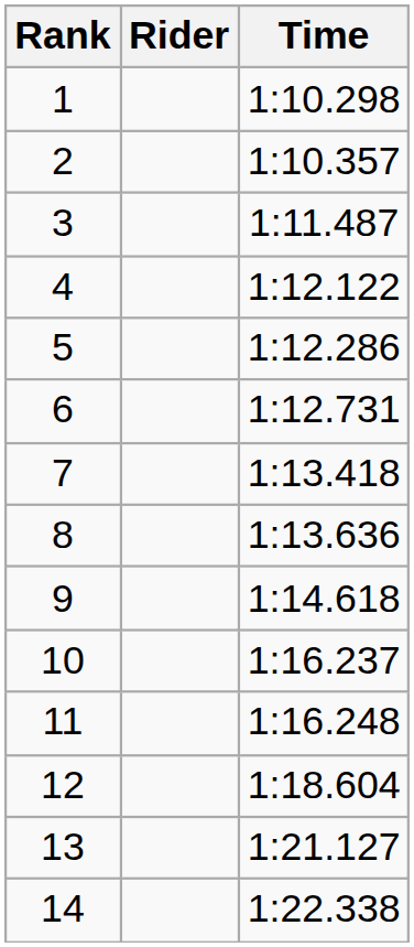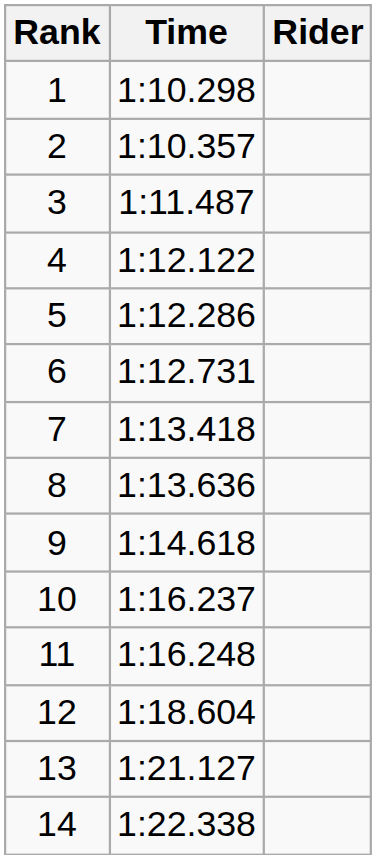 <table class="wikitable sortable"  style="text-align:center">
 <tr>
 <th>Rank</th>
+<th>Time</th>
 <th>Rider</th>
-<th>Time</th>
 </tr>
 <tr>
 <td>1</td>
+<td>1:10.298</td>
 <td align="left"></td>
-<td>1:10.298</td>
 </tr>
 <tr>
 <td>2</td>
+<td>1:10.357</td>
 <td align="left"></td>
-<td>1:10.357</td>
 </tr>
 <tr>
 <td>3</td>
+<td>1:11.487</td>
 <td align="left"></td>
-<td>1:11.487</td>
 </tr>
 <tr>
 <td>4</td>
+<td>1:12.122</td>
 <td align="left"></td>
-<td>1:12.122</td>
 </tr>
 <tr>
 <td>5</td>
+<td>1:12.286</td>
 <td align="left"></td>
-<td>1:12.286</td>
 </tr>
 <tr>
 <td>6</td>
+<td>1:12.731</td>
 <td align="left"></td>
-<td>1:12.731</td>
 </tr>
 <tr>
 <td>7</td>
+<td>1:13.418</td>
 <td align="left"></td>
-<td>1:13.418</td>
 </tr>
 <tr>
 <td>8</td>
+<td>1:13.636</td>
 <td align="left"></td>
-<td>1:13.636</td>
 </tr>
 <tr>
 <td>9</td>
+<td>1:14.618</td>
 <td align="left"></td>
-<td>1:14.618</td>
 </tr>
 <tr>
 <td>10</td>
+<td>1:16.237</td>
 <td align="left"></td>
-<td>1:16.237</td>
 </tr>
 <tr>
 <td>11</td>
+<td>1:16.248</td>
 <td align="left"></td>
-<td>1:16.248</td>
 </tr>
 <tr>
 <td>12</td>
+<td>1:18.604</td>
 <td align="left"></td>
-<td>1:18.604</td>
 </tr>
 <tr>
 <td>13</td>
+<td>1:21.127</td>
 <td align="left"></td>
-<td>1:21.127</td>
 </tr>
 <tr>
 <td>14</td>
+<td>1:22.338</td>
 <td align="left"></td>
-<td>1:22.338</td>
 </tr>
 </table>
